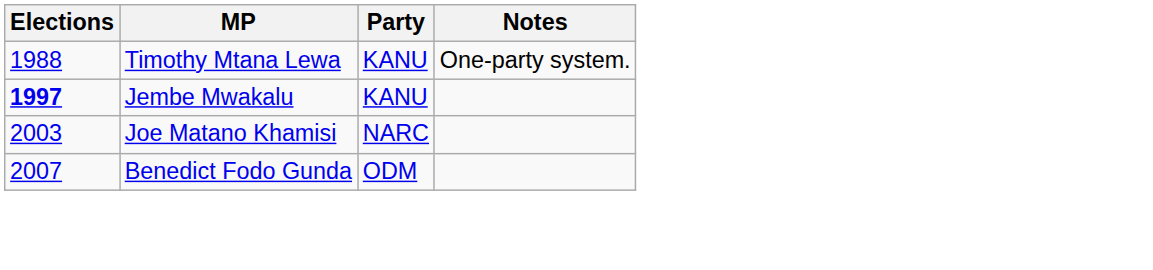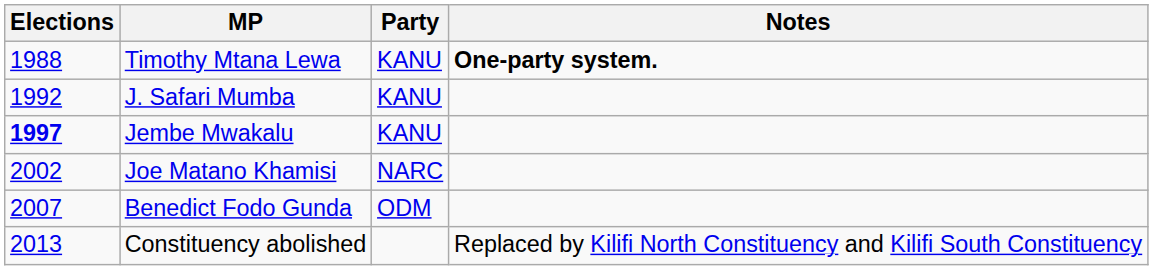 <table class="wikitable">
 <tr>
 <th>Elections</th>
 <th>MP</th>
 <th>Party</th>
 <th>Notes</th>
 </tr>
 <tr>
 <td><a href='#'>1988</a></td>
 <td><a href='#'>Timothy Mtana Lewa</a></td>
 <td><a href='#'>KANU</a></td>
-<td>One-party system.</td>
+<td><strong>One-party system.</strong></td>
+</tr>
+<tr>
+<td><a href='#'>1992</a></td>
+<td><a href='#'>J. Safari Mumba</a></td>
+<td><a href='#'>KANU</a></td>
+<td></td>
 </tr>
 <tr>
 <td><strong><a href='#'>1997</a></strong></td>
 <td><a href='#'>Jembe Mwakalu</a></td>
 <td><a href='#'>KANU</a></td>
 <td></td>
 </tr>
 <tr>
-<td><a href='#'>2003</a></td>
+<td><a href='#'>2002</a></td>
 <td><a href='#'>Joe Matano Khamisi</a></td>
 <td><a href='#'>NARC</a></td>
 <td></td>
 </tr>
 <tr>
 <td><a href='#'>2007</a></td>
 <td><a href='#'>Benedict Fodo Gunda</a></td>
 <td><a href='#'>ODM</a></td>
 </tr>
+<tr>
+<td><a href='#'>2013</a></td>
+<td>Constituency abolished</td>
+<td></td>
+<td>Replaced by <a href='#'>Kilifi North Constituency</a> and <a href='#'>Kilifi South Constituency</a></td>
+</tr>
 </table>
